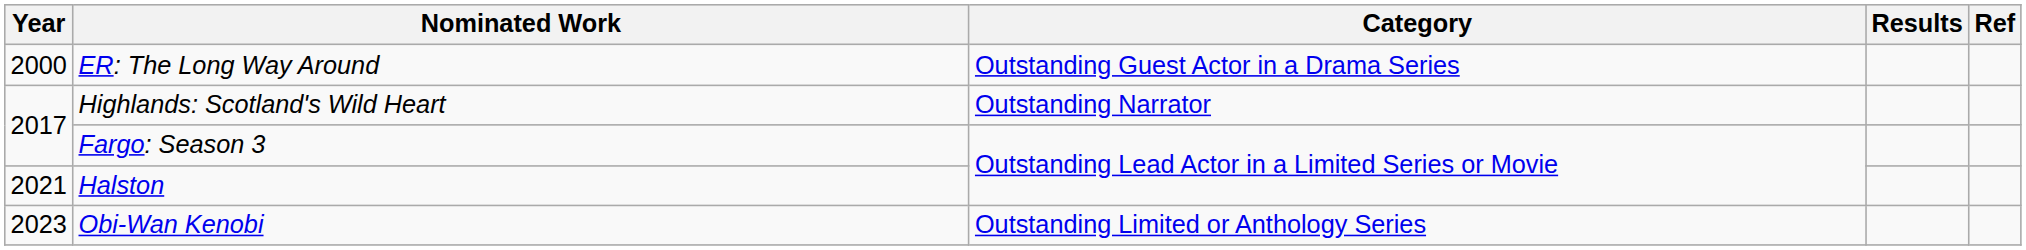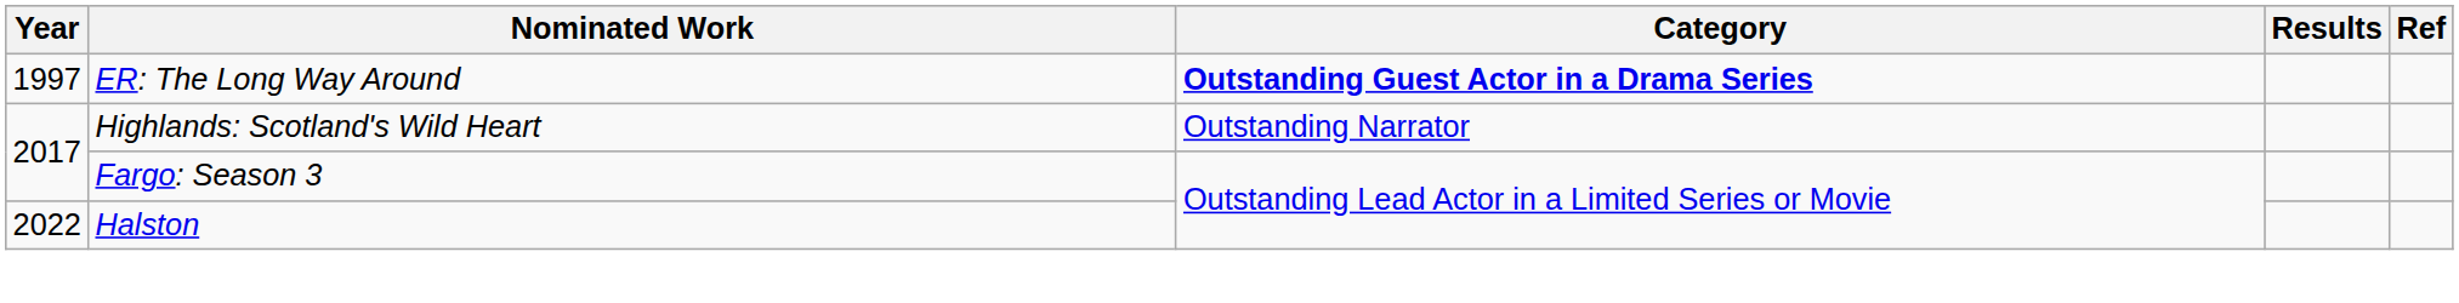 <table class="wikitable">
 <tr>
 <th scope="col" style="width:1em;">Year</th>
 <th scope="col" style="width:35em;">Nominated Work</th>
 <th scope="col" style="width:35em;">Category</th>
 <th scope="col" style="width:1em;">Results</th>
 <th scope="col" style="width:1em;">Ref</th>
 </tr>
 <tr>
-<td>2000</td>
+<td>1997</td>
 <td><em><a href='#'>ER</a>: The Long Way Around</em></td>
-<td><a href='#'>Outstanding Guest Actor in a Drama Series</a></td>
+<td><strong><a href='#'>Outstanding Guest Actor in a Drama Series</a></strong></td>
 <td></td>
 <td></td>
 </tr>
 <tr>
 <td rowspan="2">2017</td>
 <td><em>Highlands: Scotland's Wild Heart</em></td>
 <td><a href='#'>Outstanding Narrator</a></td>
 <td></td>
 <td></td>
 </tr>
 <tr>
 <td><em><a href='#'>Fargo</a>: Season 3</em></td>
 <td rowspan="2"><a href='#'>Outstanding Lead Actor in a Limited Series or Movie</a></td>
 <td></td>
 <td></td>
 </tr>
 <tr>
-<td>2021</td>
+<td>2022</td>
 <td><em><a href='#'>Halston</a></em></td>
 <td></td>
 <td></td>
 </tr>
-<tr>
-<td>2023</td>
-<td><em><a href='#'>Obi-Wan Kenobi</a></em></td>
-<td><a href='#'>Outstanding Limited or Anthology Series</a></td>
-<td></td>
-<td></td>
-</tr>
 </table>
